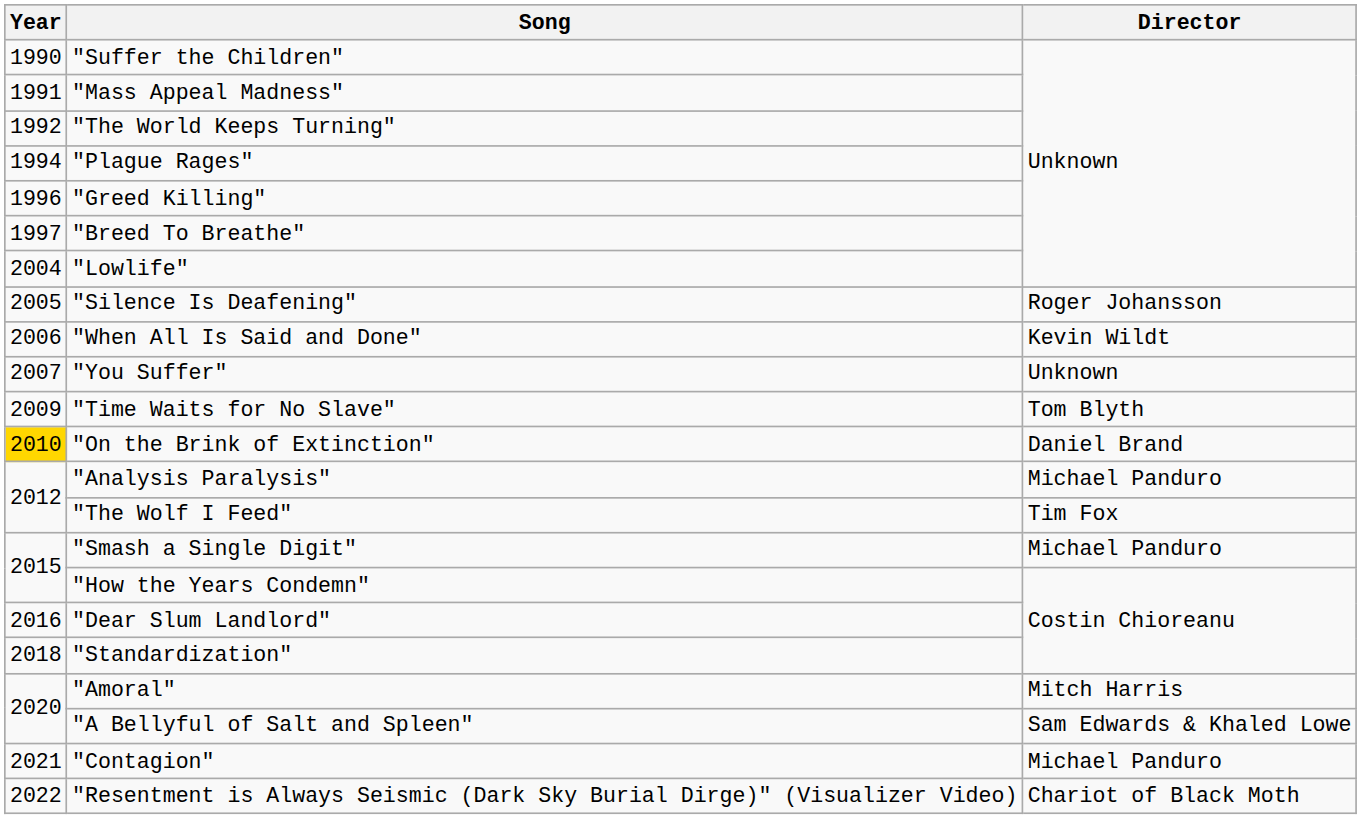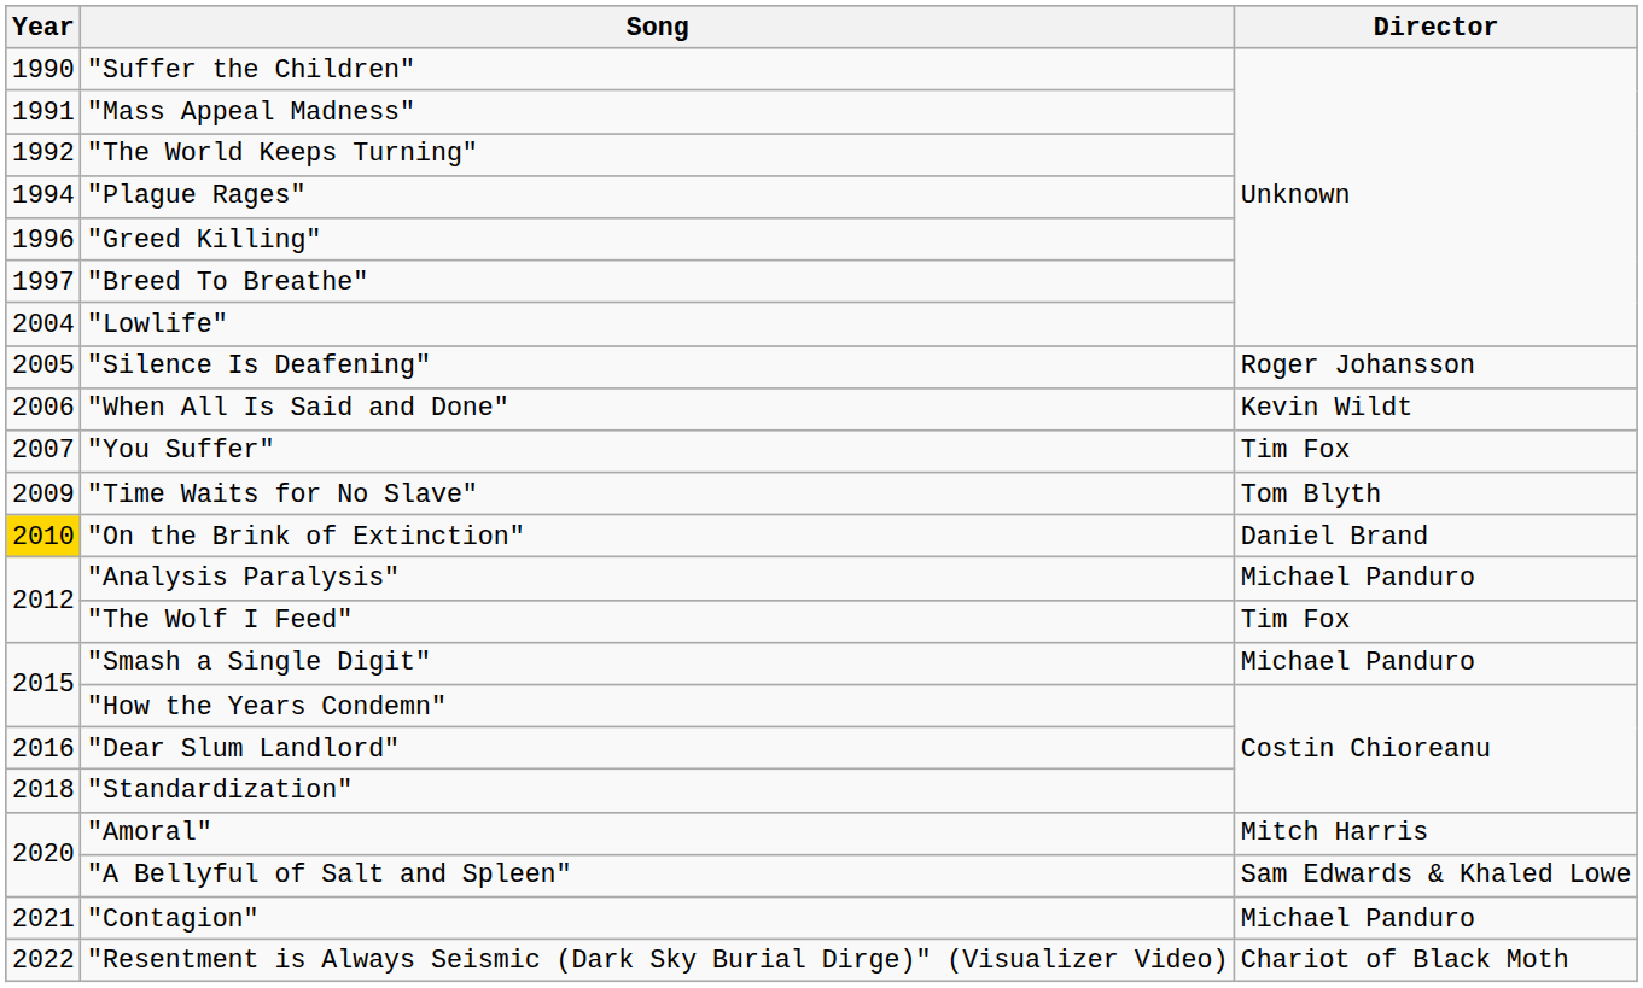 <table class="wikitable">
 <tr>
 <th>Year</th>
 <th>Song</th>
 <th>Director</th>
 </tr>
 <tr>
 <td align="center">1990</td>
 <td>"Suffer the Children"</td>
 <td rowspan="7">Unknown</td>
 </tr>
 <tr>
 <td align="center">1991</td>
 <td>"Mass Appeal Madness"</td>
 </tr>
 <tr>
 <td align="center">1992</td>
 <td>"The World Keeps Turning"</td>
 </tr>
 <tr>
 <td align="center">1994</td>
 <td>"Plague Rages"</td>
 </tr>
 <tr>
 <td align="center">1996</td>
 <td>"Greed Killing"</td>
 </tr>
 <tr>
 <td align="center">1997</td>
 <td>"Breed To Breathe"</td>
 </tr>
 <tr>
 <td align="center">2004</td>
 <td>"Lowlife"</td>
 </tr>
 <tr>
 <td align="center">2005</td>
 <td>"Silence Is Deafening"</td>
 <td>Roger Johansson</td>
 </tr>
 <tr>
 <td align="center">2006</td>
 <td>"When All Is Said and Done"</td>
 <td>Kevin Wildt</td>
 </tr>
 <tr>
 <td align="center">2007</td>
 <td>"You Suffer"</td>
-<td>Unknown</td>
+<td>Tim Fox</td>
 </tr>
 <tr>
 <td align="center">2009</td>
 <td>"Time Waits for No Slave"</td>
 <td>Tom Blyth</td>
 </tr>
 <tr>
 <td align="center" style="background: gold;">2010</td>
 <td>"On the Brink of Extinction"</td>
 <td>Daniel Brand</td>
 </tr>
 <tr>
 <td align="center" rowspan="2">2012</td>
 <td>"Analysis Paralysis"</td>
 <td>Michael Panduro</td>
 </tr>
 <tr>
 <td>"The Wolf I Feed"</td>
 <td>Tim Fox</td>
 </tr>
 <tr>
 <td align="center" rowspan="2">2015</td>
 <td>"Smash a Single Digit"</td>
 <td>Michael Panduro</td>
 </tr>
 <tr>
 <td>"How the Years Condemn"</td>
 <td rowspan="3">Costin Chioreanu</td>
 </tr>
 <tr>
 <td align="center">2016</td>
 <td>"Dear Slum Landlord"</td>
 </tr>
 <tr>
 <td align="center">2018</td>
 <td>"Standardization"</td>
 </tr>
 <tr>
 <td align="center" rowspan="2">2020</td>
 <td>"Amoral"</td>
 <td>Mitch Harris</td>
 </tr>
 <tr>
 <td>"A Bellyful of Salt and Spleen"</td>
 <td>Sam Edwards & Khaled Lowe</td>
 </tr>
 <tr>
 <td>2021</td>
 <td>"Contagion"</td>
 <td>Michael Panduro</td>
 </tr>
 <tr>
 <td>2022</td>
 <td>"Resentment is Always Seismic (Dark Sky Burial Dirge)" (Visualizer Video)</td>
 <td>Chariot of Black Moth</td>
 </tr>
 </table>
